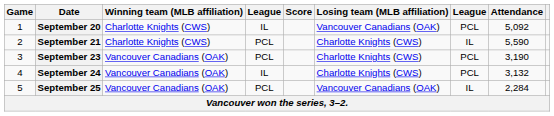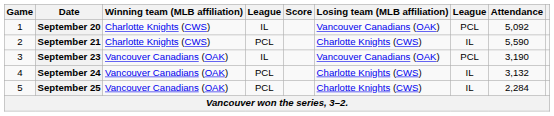 <table class="wikitable sortable plainrowheaders" style="text-align:center;">
 <tr>
 <th scope="col">Game</th>
 <th scope="col">Date</th>
 <th scope="col">Winning team (MLB affiliation)</th>
 <th scope="col">League</th>
 <th scope="col">Score</th>
 <th scope="col">Losing team (MLB affiliation)</th>
 <th scope="col">League</th>
 <th scope="col">Attendance</th>
 <th scope="col" class="unsortable"></th>
 </tr>
 <tr>
 <td>1</td>
 <th scope="row">September 20</th>
 <td style="text-align:left"><a href='#'>Charlotte Knights</a> (<a href='#'>CWS</a>)</td>
 <td>IL</td>
 <td></td>
 <td style="text-align:left"><a href='#'>Vancouver Canadians</a> (<a href='#'>OAK</a>)</td>
 <td>PCL</td>
 <td>5,092</td>
 <td></td>
 </tr>
 <tr>
 <td>2</td>
 <th scope="row">September 21</th>
 <td style="text-align:left"><a href='#'>Charlotte Knights</a> (<a href='#'>CWS</a>)</td>
 <td>PCL</td>
 <td></td>
 <td style="text-align:left"><a href='#'>Charlotte Knights</a> (<a href='#'>CWS</a>)</td>
 <td>IL</td>
 <td>5,590</td>
 <td></td>
 </tr>
 <tr>
 <td>3</td>
 <th scope="row">September 23</th>
 <td style="text-align:left"><a href='#'>Vancouver Canadians</a> (<a href='#'>OAK</a>)</td>
-<td>PCL</td>
+<td>IL</td>
 <td></td>
-<td style="text-align:left"><a href='#'>Charlotte Knights</a> (<a href='#'>CWS</a>)</td>
+<td style="text-align:left"><a href='#'>Vancouver Canadians</a> (<a href='#'>OAK</a>)</td>
 <td>PCL</td>
 <td>3,190</td>
 <td></td>
 </tr>
 <tr>
 <td>4</td>
 <th scope="row">September 24</th>
 <td style="text-align:left"><a href='#'>Vancouver Canadians</a> (<a href='#'>OAK</a>)</td>
-<td>IL</td>
+<td>PCL</td>
 <td></td>
 <td style="text-align:left"><a href='#'>Charlotte Knights</a> (<a href='#'>CWS</a>)</td>
-<td>PCL</td>
+<td>IL</td>
 <td>3,132</td>
 <td></td>
 </tr>
 <tr>
 <td>5</td>
 <th scope="row">September 25</th>
 <td style="text-align:left"><a href='#'>Vancouver Canadians</a> (<a href='#'>OAK</a>)</td>
 <td>PCL</td>
 <td></td>
-<td style="text-align:left"><a href='#'>Vancouver Canadians</a> (<a href='#'>OAK</a>)</td>
+<td style="text-align:left"><a href='#'>Charlotte Knights</a> (<a href='#'>CWS</a>)</td>
 <td>IL</td>
 <td>2,284</td>
 <td></td>
 </tr>
 <tr class="sortbottom">
 <th scope="row" style="text-align:center" colspan="9"><em>Vancouver won the series, 3–2.</em></th>
 </tr>
 </table>
